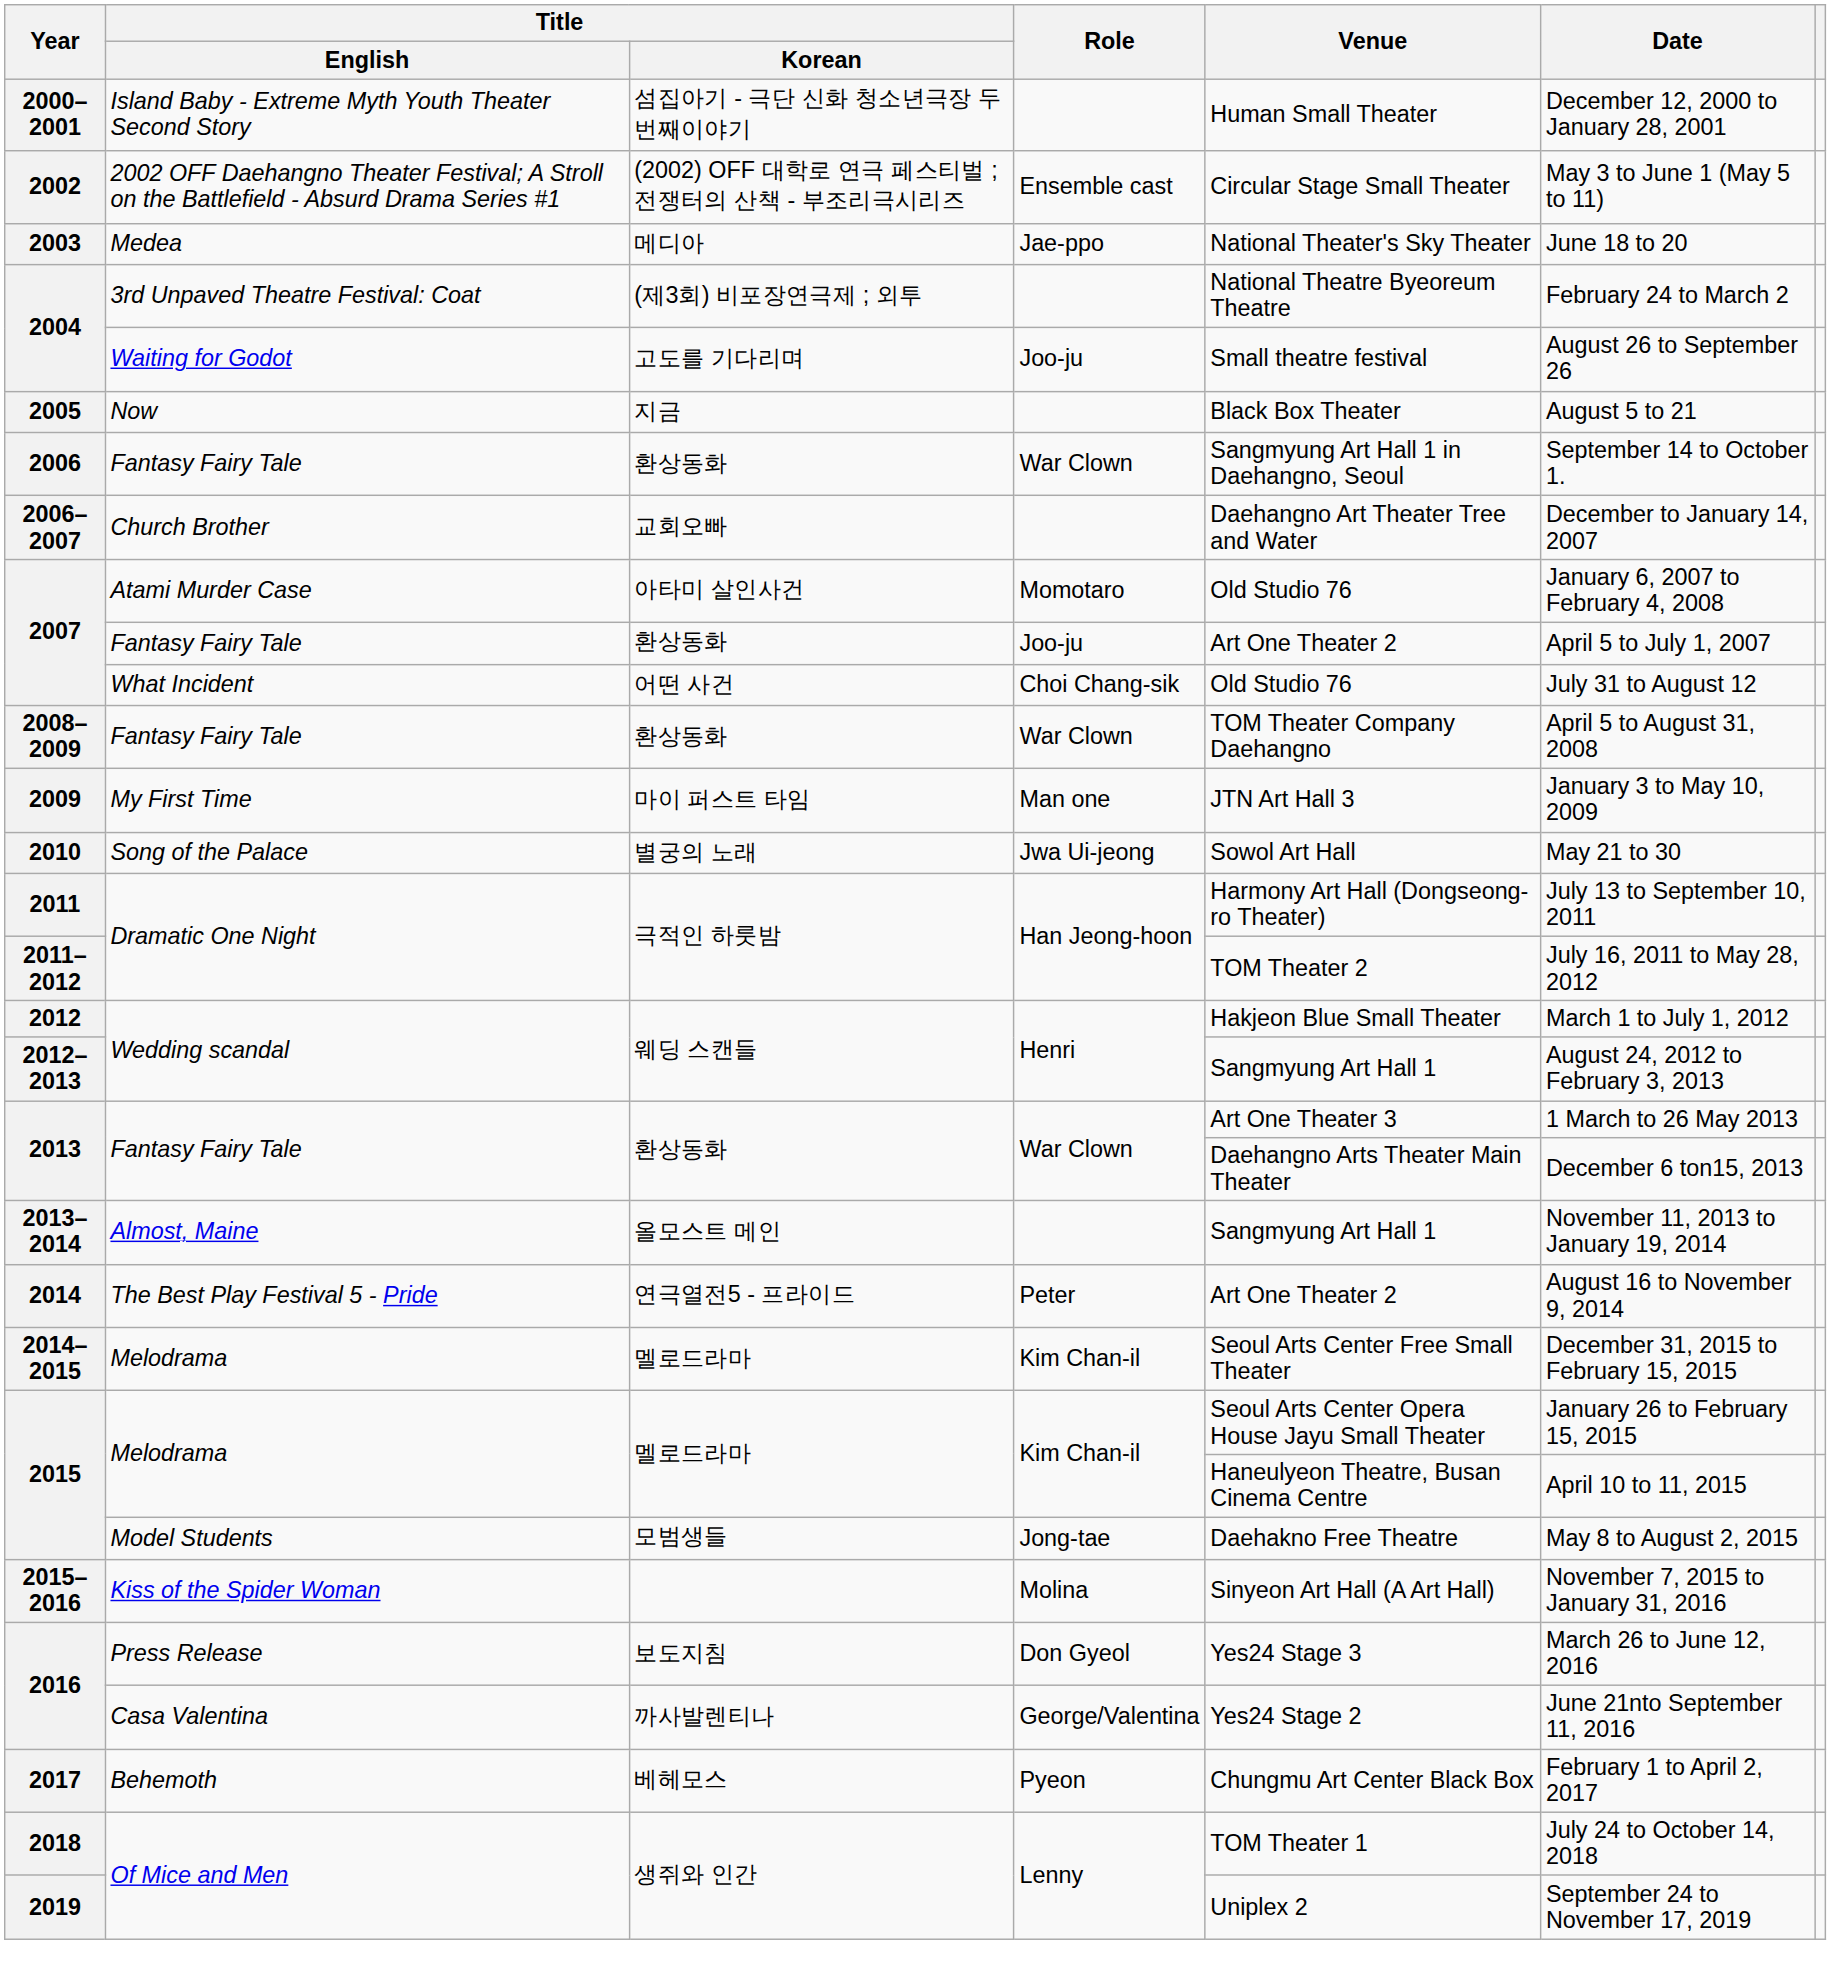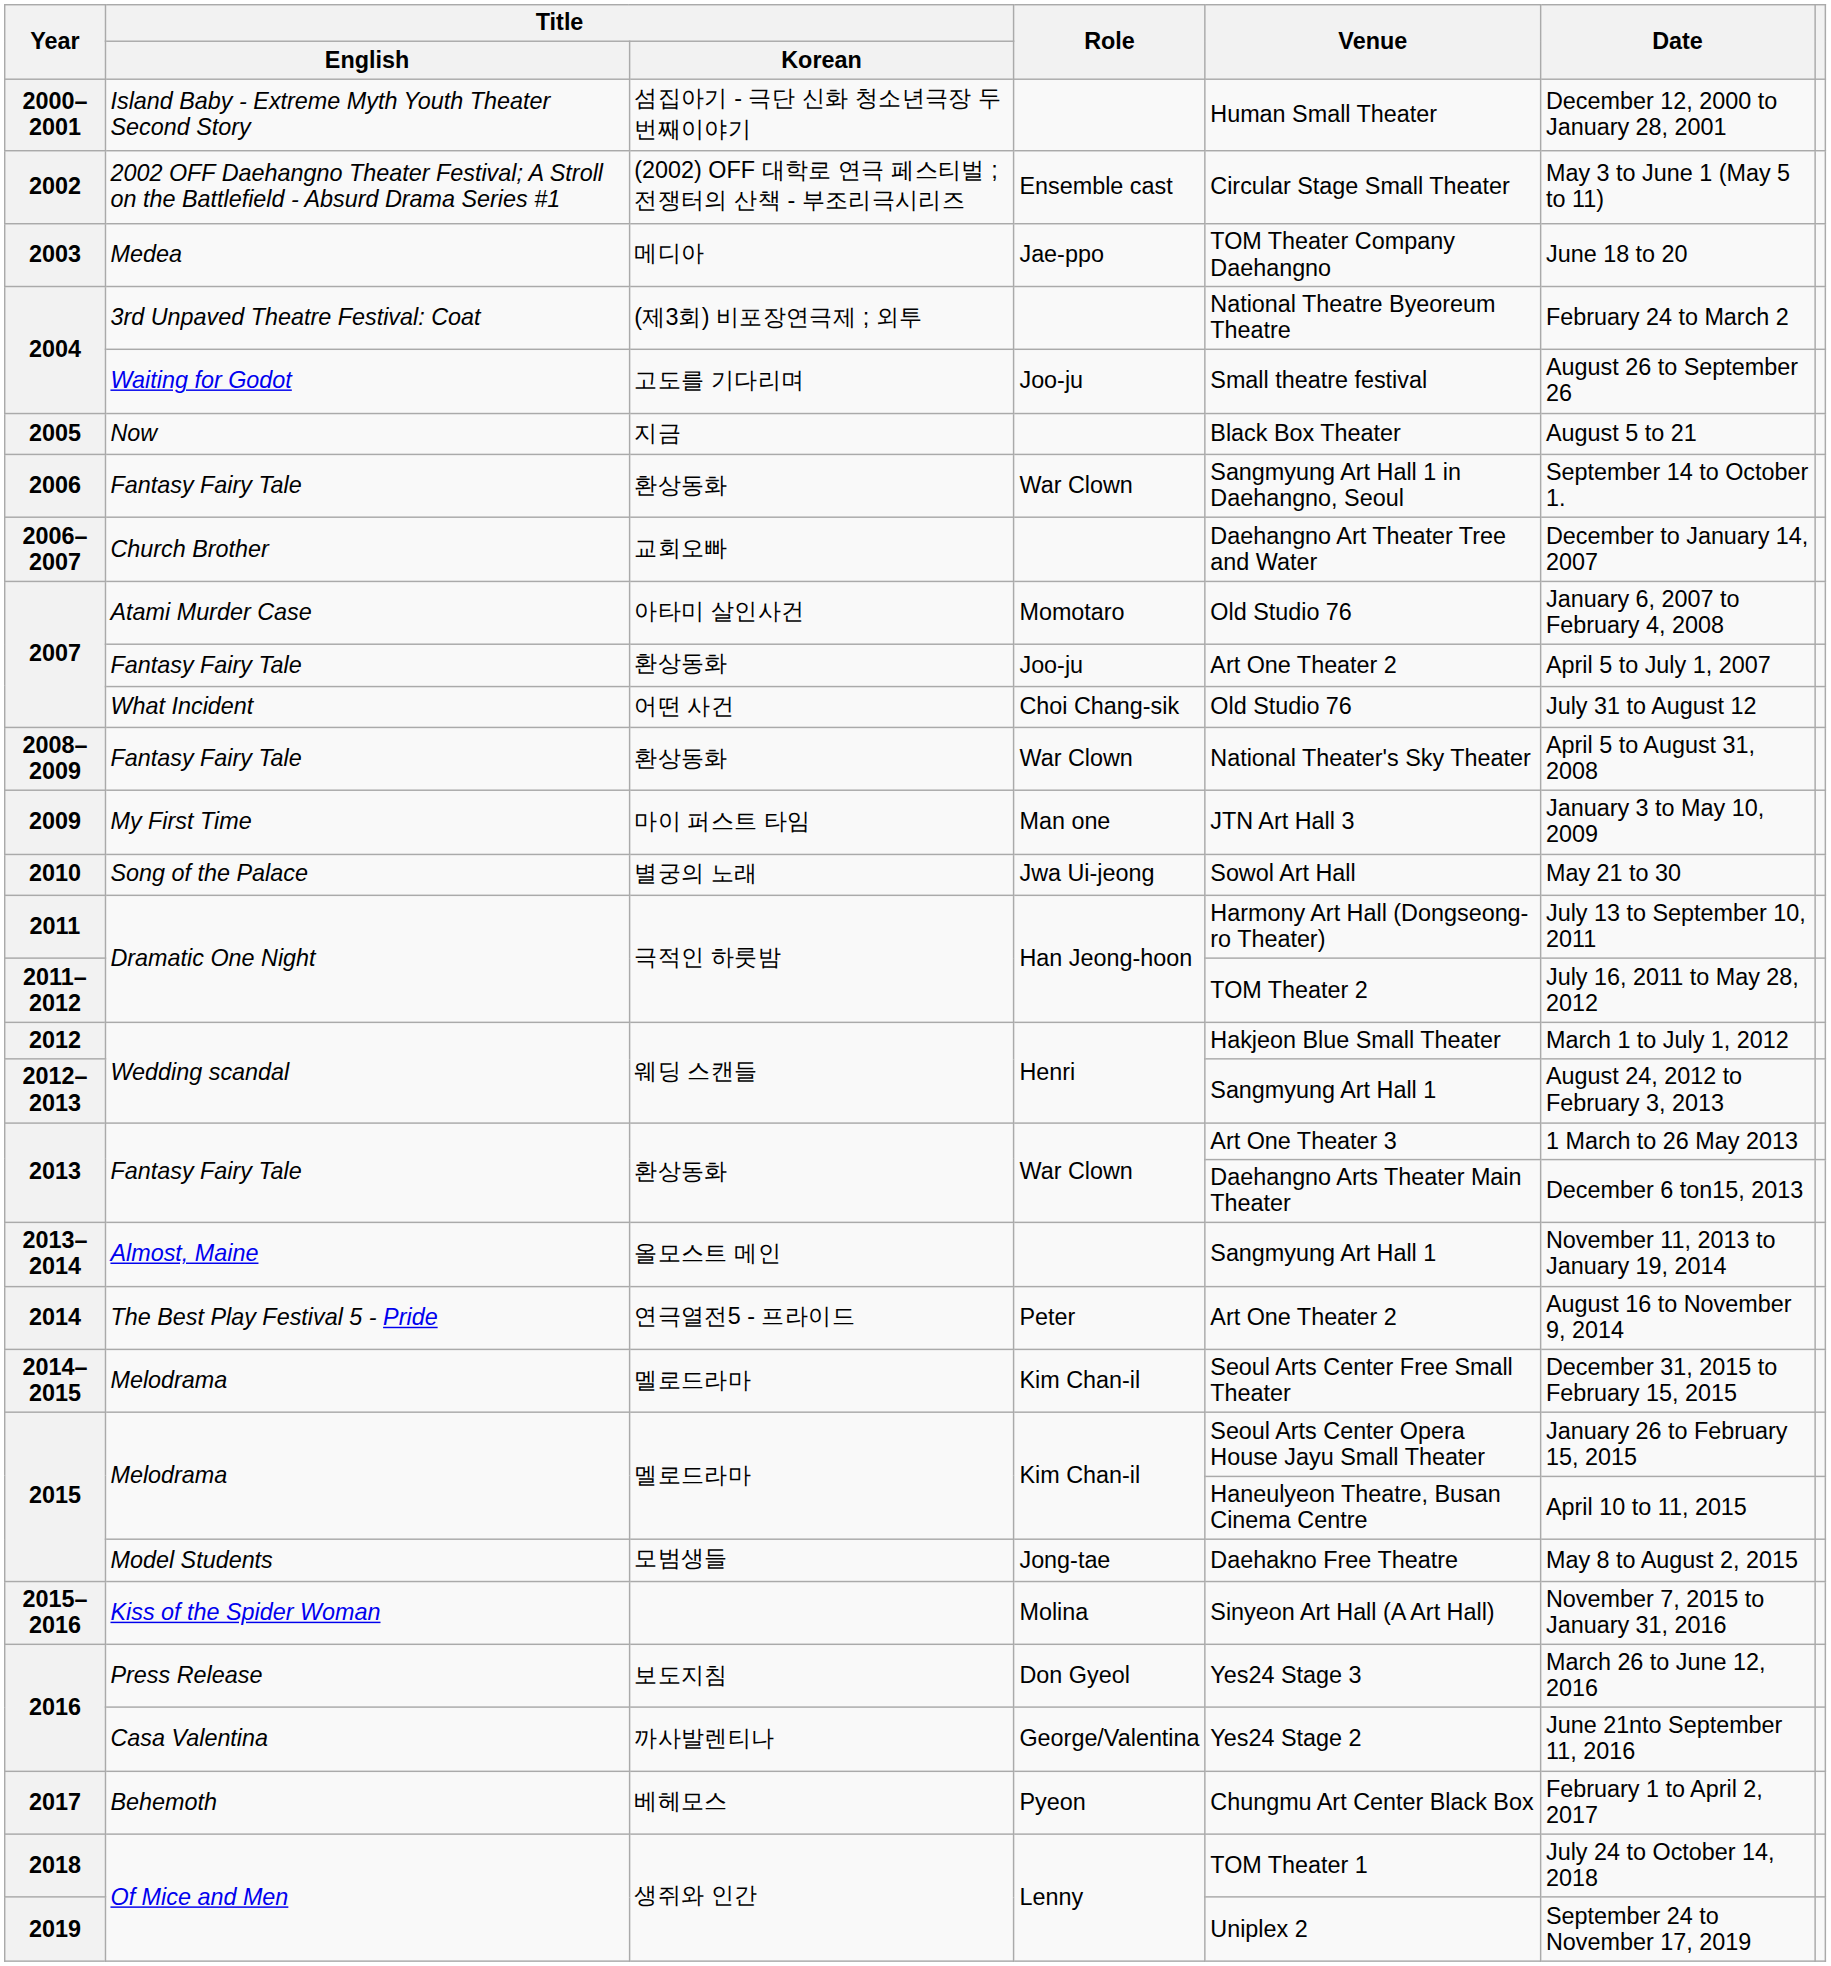 <table class="wikitable plainrowheaders sortable" style="text-align:left; font-size:100%">
 <tr>
 <th scope="col" rowspan="2">Year</th>
 <th scope="col" colspan="2">Title</th>
 <th scope="col" rowspan="2">Role</th>
 <th scope="col" rowspan="2" class="unsortable">Venue</th>
 <th scope="col" rowspan="2">Date</th>
 <th rowspan="2" scope="col" class="unsortable"></th>
 </tr>
 <tr>
 <th>English</th>
 <th>Korean</th>
 </tr>
 <tr>
 <th scope="row">2000–2001</th>
 <td><em>Island Baby - Extreme Myth Youth Theater Second Story</em></td>
 <td>섬집아기 - 극단 신화 청소년극장 두번째이야기</td>
 <td></td>
 <td>Human Small Theater</td>
 <td>December 12, 2000 to January 28, 2001</td>
 <td></td>
 </tr>
 <tr>
 <th scope="row">2002</th>
 <td><em>2002 OFF Daehangno Theater Festival; A Stroll on the Battlefield - Absurd Drama Series #1</em></td>
 <td>(2002) OFF 대학로 연극 페스티벌 ; 전쟁터의 산책 - 부조리극시리즈</td>
 <td>Ensemble cast</td>
 <td>Circular Stage Small Theater</td>
 <td>May 3 to June 1 (May 5 to 11)</td>
 <td></td>
 </tr>
 <tr>
 <th scope="row">2003</th>
 <td><em>Medea</em></td>
 <td>메디아</td>
 <td>Jae-ppo</td>
-<td>National Theater's Sky Theater</td>
+<td>TOM Theater Company Daehangno</td>
 <td>June 18 to 20</td>
 <td></td>
 </tr>
 <tr>
 <th rowspan="2" scope="row">2004</th>
 <td><em>3rd Unpaved Theatre Festival: Coat</em></td>
 <td>(제3회) 비포장연극제 ; 외투</td>
 <td></td>
 <td>National Theatre Byeoreum Theatre</td>
 <td>February 24 to March 2</td>
 <td></td>
 </tr>
 <tr>
 <td><em><a href='#'>Waiting for Godot</a></em></td>
 <td>고도를 기다리며</td>
 <td>Joo-ju</td>
 <td>Small theatre festival</td>
 <td>August 26 to September 26</td>
 <td></td>
 </tr>
 <tr>
 <th scope="row">2005</th>
 <td><em>Now</em></td>
 <td>지금</td>
 <td></td>
 <td>Black Box Theater</td>
 <td>August 5 to 21</td>
 <td></td>
 </tr>
 <tr>
 <th scope="row">2006</th>
 <td><em>Fantasy Fairy Tale</em></td>
 <td>환상동화</td>
 <td>War Clown</td>
 <td>Sangmyung Art Hall 1 in Daehangno, Seoul</td>
 <td>September 14 to October 1.</td>
 <td></td>
 </tr>
 <tr>
 <th scope="row">2006–2007</th>
 <td><em>Church Brother</em></td>
 <td>교회오빠</td>
 <td></td>
 <td>Daehangno Art Theater Tree and Water</td>
 <td>December to January 14, 2007</td>
 <td></td>
 </tr>
 <tr>
 <th rowspan="3" scope="row">2007</th>
 <td><em>Atami Murder Case</em></td>
 <td>아타미 살인사건</td>
 <td>Momotaro</td>
 <td>Old Studio 76</td>
 <td>January 6, 2007 to February 4, 2008</td>
 <td></td>
 </tr>
 <tr>
 <td><em>Fantasy Fairy Tale</em></td>
 <td>환상동화</td>
 <td>Joo-ju</td>
 <td>Art One Theater 2</td>
 <td>April 5 to July 1, 2007</td>
 <td></td>
 </tr>
 <tr>
 <td><em>What Incident</em></td>
 <td>어떤 사건</td>
 <td>Choi Chang-sik</td>
 <td>Old Studio 76</td>
 <td>July 31 to August 12</td>
 <td></td>
 </tr>
 <tr>
 <th scope="row">2008–2009</th>
 <td><em>Fantasy Fairy Tale</em></td>
 <td>환상동화</td>
 <td>War Clown</td>
-<td>TOM Theater Company Daehangno</td>
+<td>National Theater's Sky Theater</td>
 <td>April 5 to August 31, 2008</td>
 <td></td>
 </tr>
 <tr>
 <th scope="row">2009</th>
 <td><em>My First Time</em></td>
 <td>마이 퍼스트 타임</td>
 <td>Man one</td>
 <td>JTN Art Hall 3</td>
 <td>January 3 to May 10, 2009</td>
 <td></td>
 </tr>
 <tr>
 <th scope="row">2010</th>
 <td><em>Song of the Palace</em></td>
 <td>별궁의 노래</td>
 <td>Jwa Ui-jeong</td>
 <td>Sowol Art Hall</td>
 <td>May 21 to 30</td>
 <td></td>
 </tr>
 <tr>
 <th scope="row">2011</th>
 <td rowspan="2"><em>Dramatic One Night</em></td>
 <td rowspan="2">극적인 하룻밤</td>
 <td rowspan="2">Han Jeong-hoon</td>
 <td>Harmony Art Hall (Dongseong-ro Theater)</td>
 <td>July 13 to September 10, 2011</td>
 <td></td>
 </tr>
 <tr>
 <th scope="row">2011–2012</th>
 <td>TOM Theater 2</td>
 <td>July 16, 2011 to May 28, 2012</td>
 <td></td>
 </tr>
 <tr>
 <th scope="row">2012</th>
 <td rowspan="2"><em>Wedding scandal</em></td>
 <td rowspan="2">웨딩 스캔들</td>
 <td rowspan="2">Henri</td>
 <td>Hakjeon Blue Small Theater</td>
 <td>March 1 to July 1, 2012</td>
 <td></td>
 </tr>
 <tr>
 <th scope="row">2012–2013</th>
 <td>Sangmyung Art Hall 1</td>
 <td>August 24, 2012 to February 3, 2013</td>
 <td></td>
 </tr>
 <tr>
 <th scope="row" rowspan="2">2013</th>
 <td rowspan="2"><em>Fantasy Fairy Tale</em></td>
 <td rowspan="2">환상동화</td>
 <td rowspan="2">War Clown</td>
 <td>Art One Theater 3</td>
 <td>1 March to 26 May 2013</td>
 <td></td>
 </tr>
 <tr>
 <td>Daehangno Arts Theater Main Theater</td>
 <td>December 6 ton15, 2013</td>
 <td></td>
 </tr>
 <tr>
 <th scope="row">2013–2014</th>
 <td><em><a href='#'>Almost, Maine</a></em></td>
 <td>올모스트 메인</td>
 <td></td>
 <td>Sangmyung Art Hall 1</td>
 <td>November 11, 2013 to January 19, 2014</td>
 <td></td>
 </tr>
 <tr>
 <th scope="row">2014</th>
 <td><em>The Best Play Festival 5 - <a href='#'>Pride</a></em></td>
 <td>연극열전5 - 프라이드</td>
 <td>Peter</td>
 <td>Art One Theater 2</td>
 <td>August 16 to November 9, 2014</td>
 <td></td>
 </tr>
 <tr>
 <th scope="row">2014–2015</th>
 <td><em>Melodrama</em></td>
 <td>멜로드라마</td>
 <td>Kim Chan-il</td>
 <td>Seoul Arts Center Free Small Theater</td>
 <td>December 31, 2015 to February 15, 2015</td>
 <td></td>
 </tr>
 <tr>
 <th rowspan="3" scope="row">2015</th>
 <td rowspan="2"><em>Melodrama</em></td>
 <td rowspan="2">멜로드라마</td>
 <td rowspan="2">Kim Chan-il</td>
 <td>Seoul Arts Center Opera House Jayu Small Theater</td>
 <td>January 26 to February 15, 2015</td>
 <td></td>
 </tr>
 <tr>
 <td>Haneulyeon Theatre, Busan Cinema Centre</td>
 <td>April 10 to 11, 2015</td>
 <td></td>
 </tr>
 <tr>
 <td><em>Model Students</em></td>
 <td>모범생들</td>
 <td>Jong-tae</td>
 <td>Daehakno Free Theatre</td>
 <td>May 8 to August 2, 2015</td>
 <td></td>
 </tr>
 <tr>
 <th scope="row">2015–2016</th>
 <td><em><a href='#'>Kiss of the Spider Woman</a></em></td>
 <td></td>
 <td>Molina</td>
 <td>Sinyeon Art Hall (A Art Hall)</td>
 <td>November 7, 2015 to January 31, 2016</td>
 <td></td>
 </tr>
 <tr>
 <th rowspan="2" scope="row">2016</th>
 <td><em>Press Release</em></td>
 <td>보도지침</td>
 <td>Don Gyeol</td>
 <td>Yes24 Stage 3</td>
 <td>March 26 to June 12, 2016</td>
 <td></td>
 </tr>
 <tr>
 <td><em>Casa Valentina</em></td>
 <td>까사발렌티나</td>
 <td>George/Valentina</td>
 <td>Yes24 Stage 2</td>
 <td>June 21nto September 11, 2016</td>
 <td></td>
 </tr>
 <tr>
 <th scope="row">2017</th>
 <td><em>Behemoth</em></td>
 <td>베헤모스</td>
 <td>Pyeon</td>
 <td>Chungmu Art Center Black Box</td>
 <td>February 1 to April 2, 2017</td>
 <td></td>
 </tr>
 <tr>
 <th scope="row">2018</th>
 <td rowspan="2"><em><a href='#'>Of Mice and Men</a></em></td>
 <td rowspan="2">생쥐와 인간</td>
 <td rowspan="2">Lenny</td>
 <td>TOM Theater 1</td>
 <td>July 24 to October 14, 2018</td>
 <td></td>
 </tr>
 <tr>
 <th scope="row">2019</th>
 <td>Uniplex 2</td>
 <td>September 24 to November 17, 2019</td>
 <td></td>
 </tr>
 </table>
